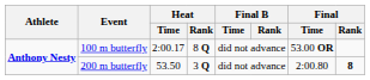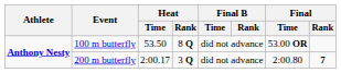 <table class=wikitable style="font-size:90%">
 <tr>
 <th rowspan="2">Athlete</th>
 <th rowspan="2">Event</th>
 <th colspan="2">Heat</th>
 <th colspan="2">Final B</th>
 <th colspan="2">Final</th>
 </tr>
 <tr style="font-size:95%">
 <th>Time</th>
 <th>Rank</th>
 <th>Time</th>
 <th>Rank</th>
 <th>Time</th>
 <th>Rank</th>
 </tr>
 <tr align=center>
 <td align=left rowspan=2><strong><a href='#'>Anthony Nesty</a></strong></td>
 <td align=left><a href='#'>100 m butterfly</a></td>
-<td>2:00.17</td>
+<td>53.50</td>
 <td>8 <strong>Q</strong></td>
 <td colspan=2>did not advance</td>
 <td>53.00 <strong>OR</strong></td>
 <td></td>
 </tr>
 <tr align=center>
 <td align=left><a href='#'>200 m butterfly</a></td>
-<td>53.50</td>
+<td>2:00.17</td>
 <td>3 <strong>Q</strong></td>
 <td colspan=2>did not advance</td>
 <td>2:00.80</td>
-<td><strong>8</strong></td>
+<td><strong>7</strong></td>
 </tr>
 </table>
